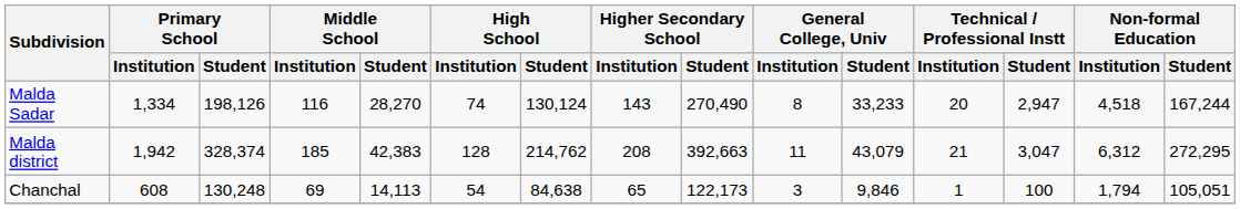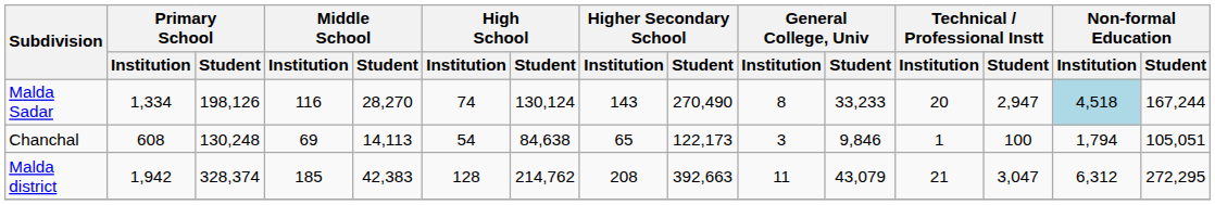 <table class="wikitable" style="text-align:center;font-size: 9pt">
 <tr>
 <th width="110" rowspan="2">Subdivision</th>
 <th colspan="2">Primary<br>School</th>
 <th colspan="2">Middle<br>School</th>
 <th colspan="2">High<br>School</th>
 <th colspan="2">Higher Secondary<br>School</th>
 <th colspan="2">General<br>College, Univ</th>
 <th colspan="2">Technical /<br>Professional Instt</th>
 <th colspan="2">Non-formal<br>Education</th>
 </tr>
 <tr>
 <th width="30">Institution</th>
 <th width="30">Student</th>
 <th width="30">Institution</th>
 <th width="30">Student</th>
 <th width="30">Institution</th>
 <th width="30">Student</th>
 <th width="30">Institution</th>
 <th width="30">Student</th>
 <th width="30">Institution</th>
 <th width="30">Student</th>
 <th width="30">Institution</th>
 <th width="30">Student</th>
 <th width="30">Institution</th>
 <th width="30">Student<br></th>
 </tr>
 <tr>
 <td align=left><a href='#'>Malda Sadar</a></td>
 <td align="center">1,334</td>
 <td align="center">198,126</td>
 <td align="center">116</td>
 <td align="center">28,270</td>
 <td align="center">74</td>
 <td align="center">130,124</td>
 <td align="center">143</td>
 <td align="center">270,490</td>
 <td align="center">8</td>
 <td align="center">33,233</td>
 <td align="center">20</td>
 <td align="center">2,947</td>
-<td align="center">4,518</td>
+<td align="center" style="background: lightblue;">4,518</td>
 <td align="center">167,244</td>
+</tr>
+<tr>
+<td align=left>Chanchal</td>
+<td align="center">608</td>
+<td align="center">130,248</td>
+<td align="center">69</td>
+<td align="center">14,113</td>
+<td align="center">54</td>
+<td align="center">84,638</td>
+<td align="center">65</td>
+<td align="center">122,173</td>
+<td align="center">3</td>
+<td align="center">9,846</td>
+<td align="center">1</td>
+<td align="center">100</td>
+<td align="center">1,794</td>
+<td align="center">105,051</td>
 </tr>
 <tr>
 <td align=left><a href='#'>Malda district</a></td>
 <td align="center">1,942</td>
 <td align="center">328,374</td>
 <td align="center">185</td>
 <td align="center">42,383</td>
 <td align="center">128</td>
 <td align="center">214,762</td>
 <td align="center">208</td>
 <td align="center">392,663</td>
 <td align="center">11</td>
 <td align="center">43,079</td>
 <td align="center">21</td>
 <td align="center">3,047</td>
 <td align="center">6,312</td>
 <td align="center">272,295</td>
 </tr>
 <tr>
-<td align=left>Chanchal</td>
-<td align="center">608</td>
-<td align="center">130,248</td>
-<td align="center">69</td>
-<td align="center">14,113</td>
-<td align="center">54</td>
-<td align="center">84,638</td>
-<td align="center">65</td>
-<td align="center">122,173</td>
-<td align="center">3</td>
-<td align="center">9,846</td>
-<td align="center">1</td>
-<td align="center">100</td>
-<td align="center">1,794</td>
-<td align="center">105,051</td>
-</tr>
-<tr>
 </tr>
 </table>
